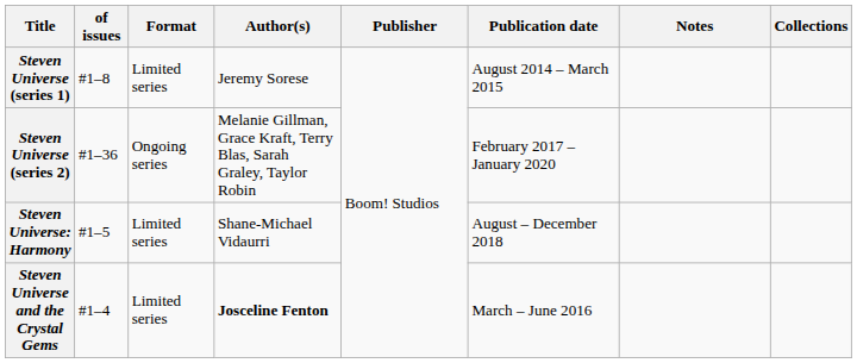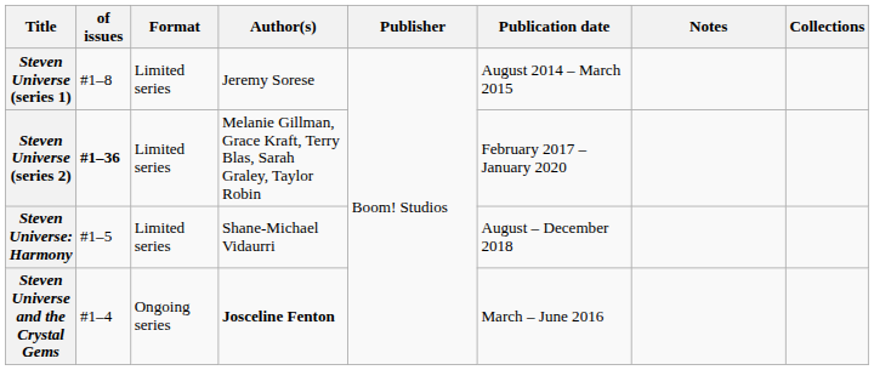 <table class="wikitable">
 <tr>
 <th>Title</th>
 <th style="width:40pt"> of issues</th>
 <th style="width:75pt">Format</th>
 <th style="width:125pt">Author(s)</th>
 <th style="width:125pt">Publisher</th>
 <th style="width:150pt">Publication date</th>
 <th style="width:175pt">Notes</th>
 <th>Collections</th>
 </tr>
 <tr>
 <th><em>Steven Universe</em> (series 1)</th>
 <td>#1–8</td>
 <td>Limited series</td>
 <td>Jeremy Sorese</td>
 <td rowspan="4">Boom! Studios</td>
 <td>August 2014 – March 2015</td>
 <td></td>
 <td></td>
 </tr>
 <tr>
 <th><em>Steven Universe</em> (series 2)</th>
-<td>#1–36</td>
-<td>Ongoing series</td>
+<td><strong>#1–36</strong></td>
+<td>Limited series</td>
 <td>Melanie Gillman, Grace Kraft, Terry Blas, Sarah Graley, Taylor Robin</td>
 <td>February 2017 – January 2020</td>
 <td></td>
 <td></td>
 </tr>
 <tr>
 <th><em>Steven Universe: Harmony</em></th>
 <td>#1–5</td>
 <td>Limited series</td>
 <td>Shane-Michael Vidaurri</td>
 <td>August – December 2018</td>
 <td></td>
 <td></td>
 </tr>
 <tr>
 <th><em>Steven Universe and the Crystal Gems</em></th>
 <td>#1–4</td>
-<td>Limited series</td>
+<td>Ongoing series</td>
 <td><strong>Josceline Fenton</strong></td>
 <td>March – June 2016</td>
 <td></td>
 <td></td>
 </tr>
 </table>
